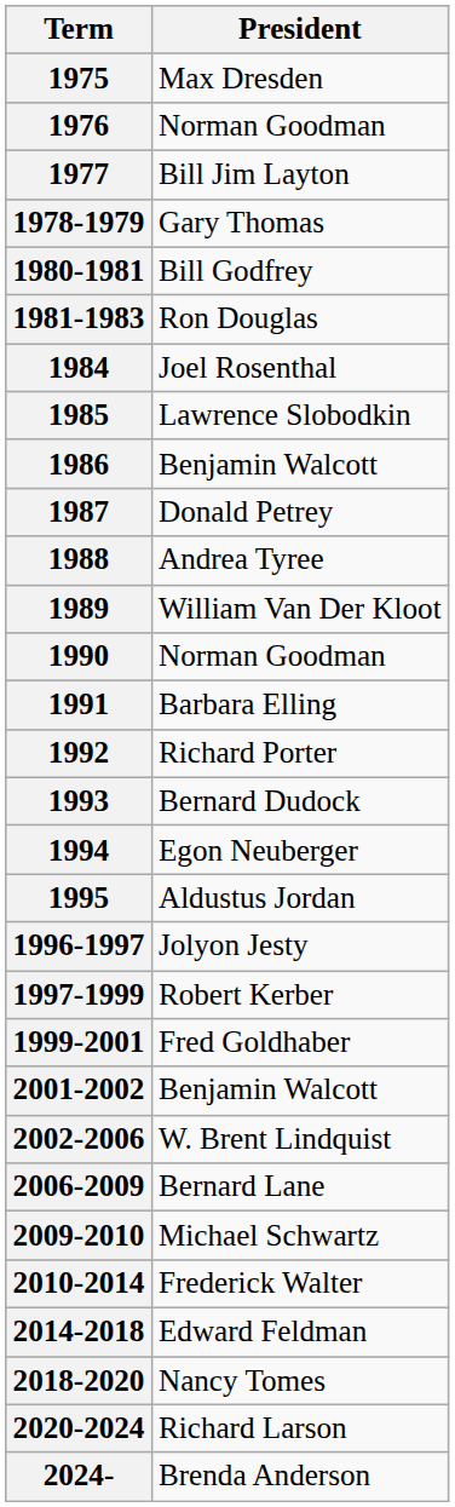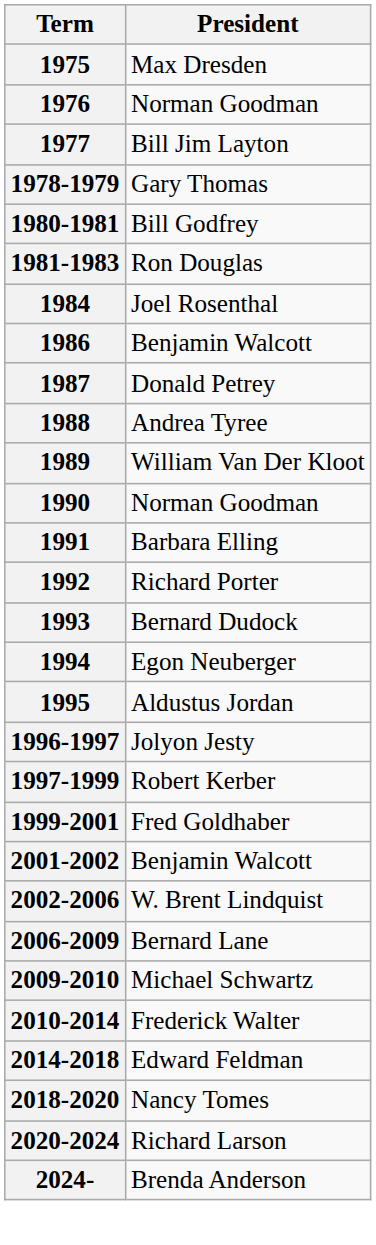 <table class="wikitable">
 <tr>
 <th scope="col">Term</th>
 <th scope="col">President</th>
 </tr>
 <tr>
 <th scope="row">1975</th>
 <td>Max Dresden</td>
 </tr>
 <tr>
 <th scope="row">1976</th>
 <td>Norman Goodman</td>
 </tr>
 <tr>
 <th scope="row">1977</th>
 <td>Bill Jim Layton</td>
 </tr>
 <tr>
 <th scope="row">1978-1979</th>
 <td>Gary Thomas</td>
 </tr>
 <tr>
 <th scope="row">1980-1981</th>
 <td>Bill Godfrey</td>
 </tr>
 <tr>
 <th scope="row">1981-1983</th>
 <td>Ron Douglas</td>
 </tr>
 <tr>
 <th scope="row">1984</th>
 <td>Joel Rosenthal</td>
-</tr>
-<tr>
-<th scope="row">1985</th>
-<td>Lawrence Slobodkin</td>
 </tr>
 <tr>
 <th scope="row">1986</th>
 <td>Benjamin Walcott</td>
 </tr>
 <tr>
 <th scope="row">1987</th>
 <td>Donald Petrey</td>
 </tr>
 <tr>
 <th scope="row">1988</th>
 <td>Andrea Tyree</td>
 </tr>
 <tr>
 <th scope="row">1989</th>
 <td>William Van Der Kloot</td>
 </tr>
 <tr>
 <th scope="row">1990</th>
 <td>Norman Goodman</td>
 </tr>
 <tr>
 <th scope="row">1991</th>
 <td>Barbara Elling</td>
 </tr>
 <tr>
 <th scope="row">1992</th>
 <td>Richard Porter</td>
 </tr>
 <tr>
 <th scope="row">1993</th>
 <td>Bernard Dudock</td>
 </tr>
 <tr>
 <th scope="row">1994</th>
 <td>Egon Neuberger</td>
 </tr>
 <tr>
 <th scope="row">1995</th>
 <td>Aldustus Jordan</td>
 </tr>
 <tr>
 <th scope="row">1996-1997</th>
 <td>Jolyon Jesty</td>
 </tr>
 <tr>
 <th scope="row">1997-1999</th>
 <td>Robert Kerber</td>
 </tr>
 <tr>
 <th scope="row">1999-2001</th>
 <td>Fred Goldhaber</td>
 </tr>
 <tr>
 <th scope="row">2001-2002</th>
 <td>Benjamin Walcott</td>
 </tr>
 <tr>
 <th scope="row">2002-2006</th>
 <td>W. Brent Lindquist</td>
 </tr>
 <tr>
 <th scope="row">2006-2009</th>
 <td>Bernard Lane</td>
 </tr>
 <tr>
 <th scope="row">2009-2010</th>
 <td>Michael Schwartz</td>
 </tr>
 <tr>
 <th scope="row">2010-2014</th>
 <td>Frederick Walter</td>
 </tr>
 <tr>
 <th scope="row">2014-2018</th>
 <td>Edward Feldman</td>
 </tr>
 <tr>
 <th scope="row">2018-2020</th>
 <td>Nancy Tomes</td>
 </tr>
 <tr>
 <th scope="row">2020-2024</th>
 <td>Richard Larson</td>
 </tr>
 <tr>
 <th scope="row">2024-</th>
 <td>Brenda Anderson</td>
 </tr>
 </table>
